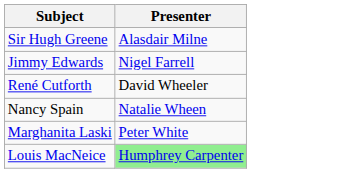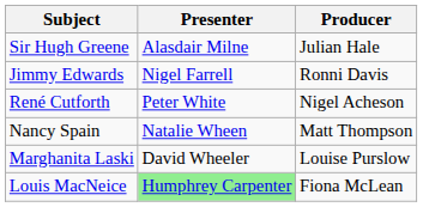 <table class="wikitable">
 <tr>
 <th>Subject</th>
 <th>Presenter</th>
+<th>Producer</th>
 </tr>
 <tr>
 <td><a href='#'>Sir Hugh Greene</a></td>
 <td><a href='#'>Alasdair Milne</a></td>
+<td>Julian Hale</td>
 </tr>
 <tr>
 <td><a href='#'>Jimmy Edwards</a></td>
 <td><a href='#'>Nigel Farrell</a></td>
+<td>Ronni Davis</td>
 </tr>
 <tr>
 <td><a href='#'>René Cutforth</a></td>
-<td>David Wheeler</td>
+<td><a href='#'>Peter White</a></td>
+<td>Nigel Acheson</td>
 </tr>
 <tr>
 <td>Nancy Spain</td>
 <td><a href='#'>Natalie Wheen</a></td>
+<td>Matt Thompson</td>
 </tr>
 <tr>
 <td><a href='#'>Marghanita Laski</a></td>
-<td><a href='#'>Peter White</a></td>
+<td>David Wheeler</td>
+<td>Louise Purslow</td>
 </tr>
 <tr>
 <td><a href='#'>Louis MacNeice</a></td>
 <td style="background: lightgreen;"><a href='#'>Humphrey Carpenter</a></td>
+<td>Fiona McLean</td>
 </tr>
 </table>
